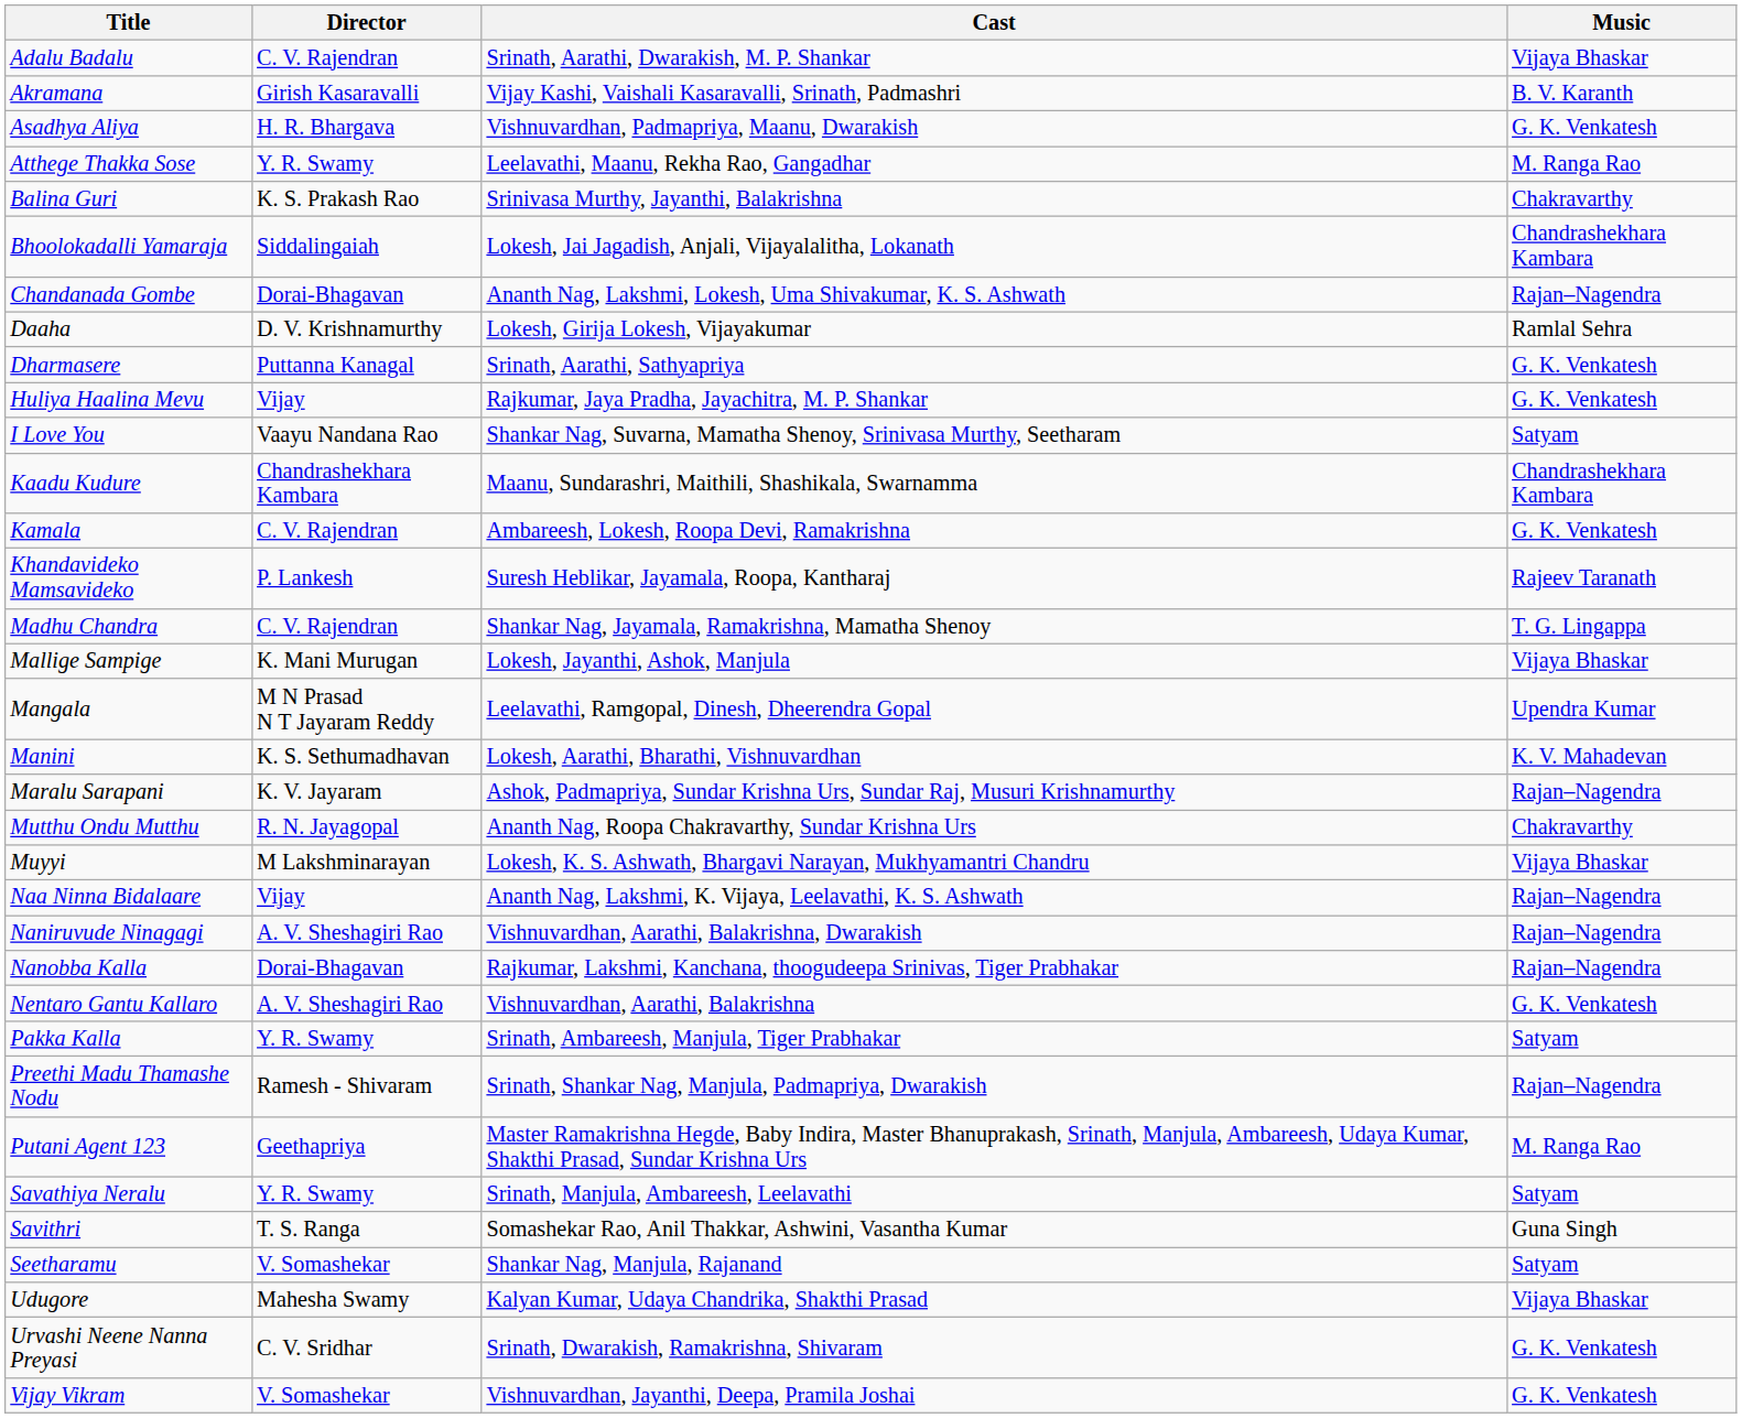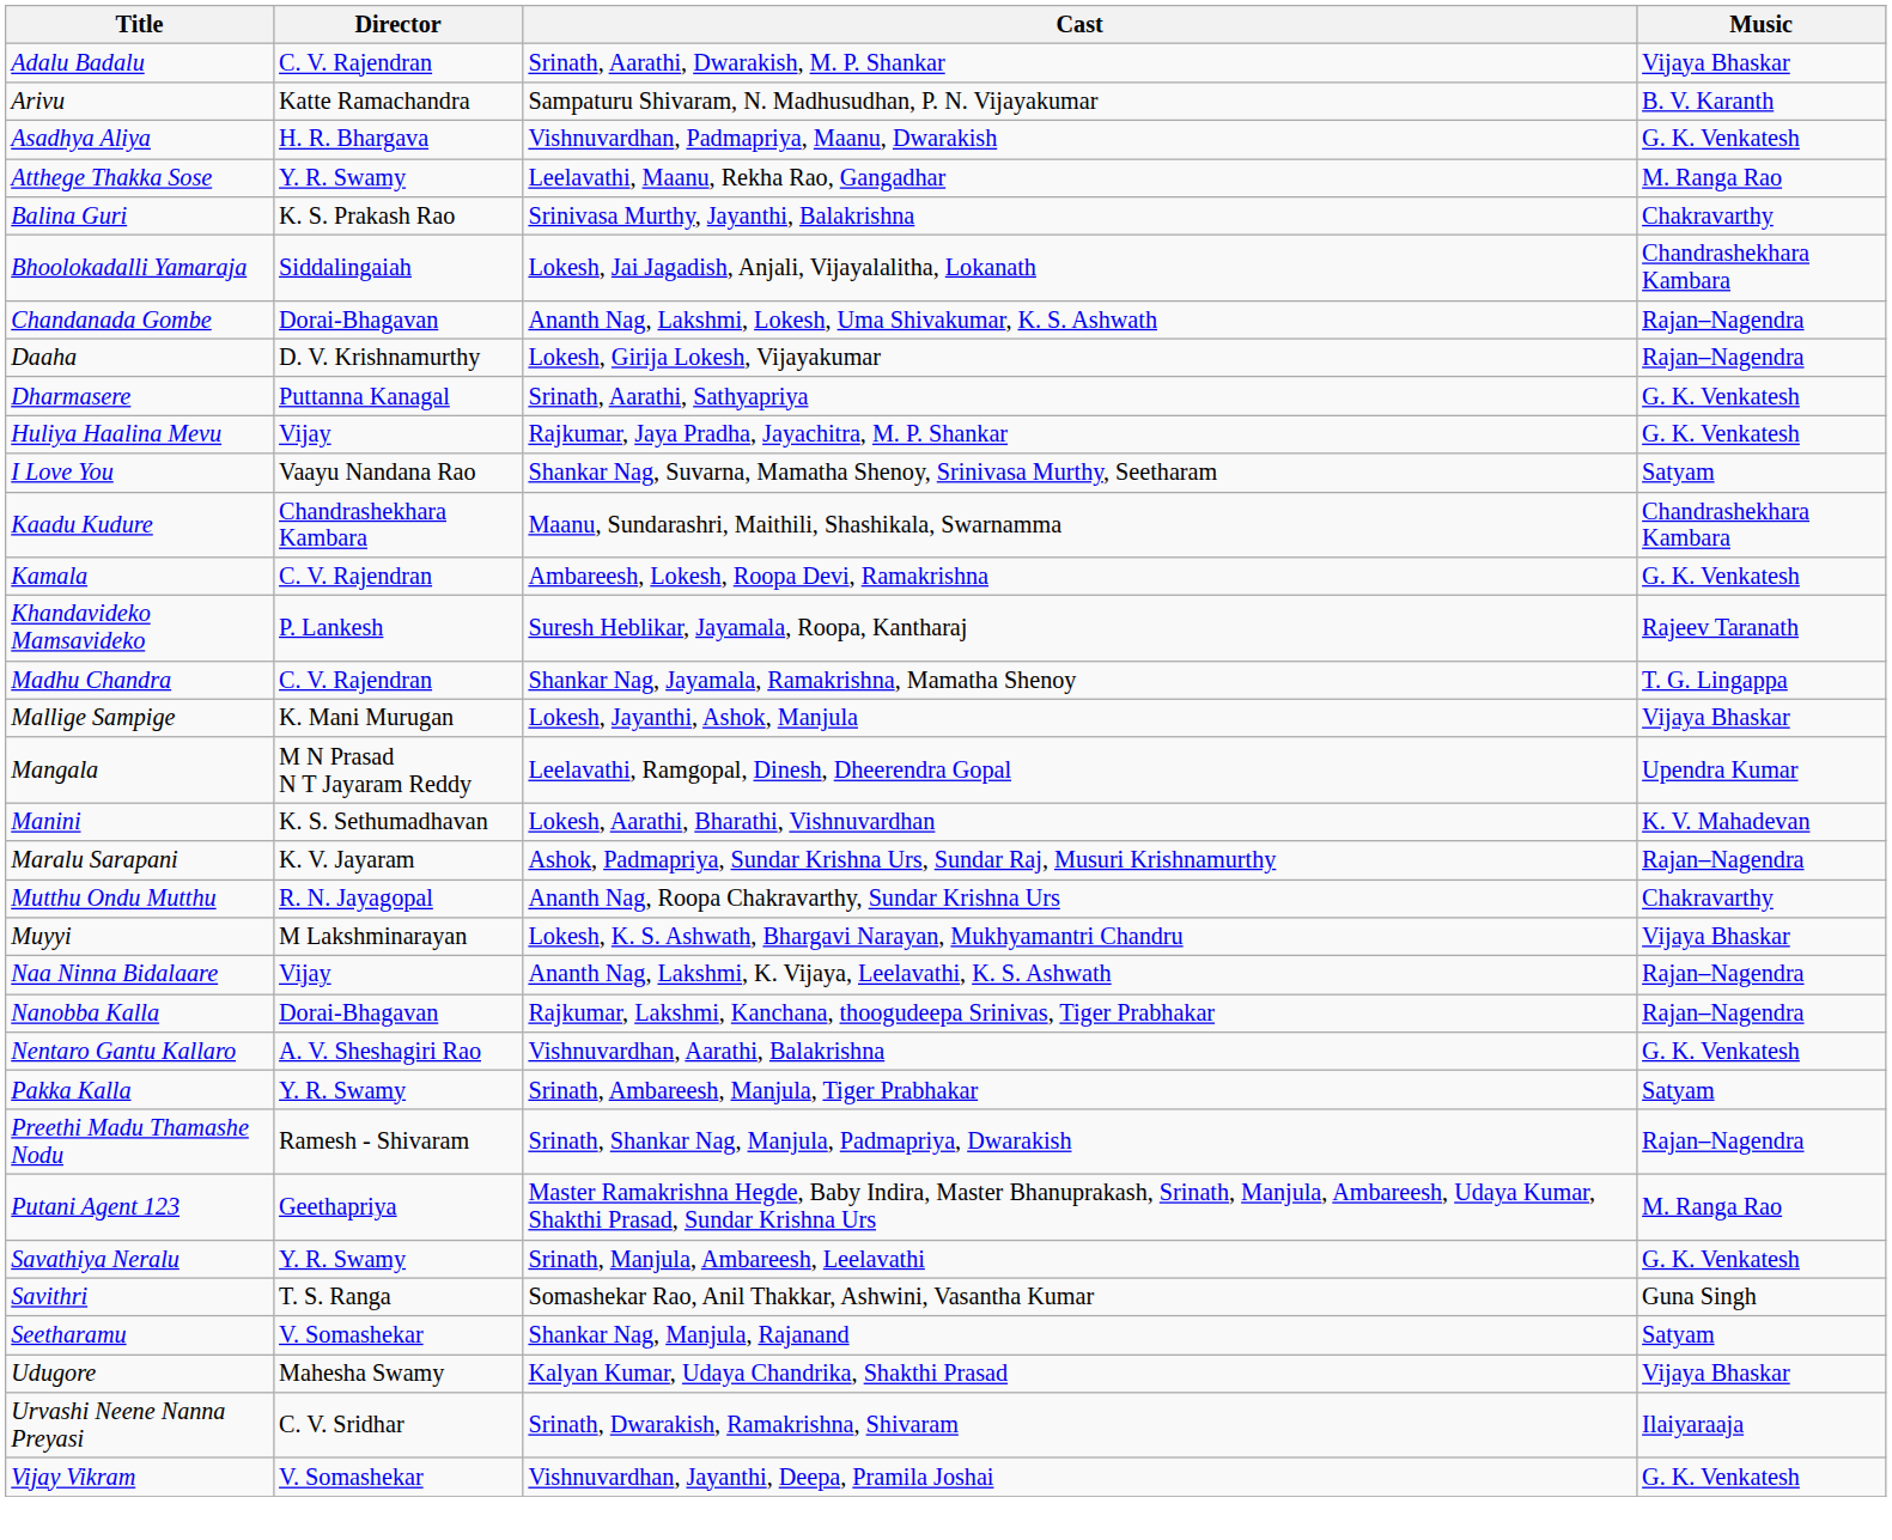 <table class="wikitable">
 <tr>
 <th>Title</th>
 <th>Director</th>
 <th>Cast</th>
 <th>Music</th>
 </tr>
 <tr>
 <td><em><a href='#'>Adalu Badalu</a></em></td>
 <td><a href='#'>C. V. Rajendran</a></td>
 <td><a href='#'>Srinath</a>, <a href='#'>Aarathi</a>, <a href='#'>Dwarakish</a>, <a href='#'>M. P. Shankar</a></td>
 <td><a href='#'>Vijaya Bhaskar</a></td>
 </tr>
 <tr>
-<td><em><a href='#'>Akramana</a></em></td>
-<td><a href='#'>Girish Kasaravalli</a></td>
-<td><a href='#'>Vijay Kashi</a>, <a href='#'>Vaishali Kasaravalli</a>, <a href='#'>Srinath</a>, Padmashri</td>
+<td><em>Arivu</em></td>
+<td>Katte Ramachandra</td>
+<td>Sampaturu Shivaram, N. Madhusudhan, P. N. Vijayakumar</td>
 <td><a href='#'>B. V. Karanth</a></td>
 </tr>
 <tr>
 <td><em><a href='#'>Asadhya Aliya</a></em></td>
 <td><a href='#'>H. R. Bhargava</a></td>
 <td><a href='#'>Vishnuvardhan</a>, <a href='#'>Padmapriya</a>, <a href='#'>Maanu</a>, <a href='#'>Dwarakish</a></td>
 <td><a href='#'>G. K. Venkatesh</a></td>
 </tr>
 <tr>
 <td><em><a href='#'>Atthege Thakka Sose</a></em></td>
 <td><a href='#'>Y. R. Swamy</a></td>
 <td><a href='#'>Leelavathi</a>, <a href='#'>Maanu</a>, Rekha Rao, <a href='#'>Gangadhar</a></td>
 <td><a href='#'>M. Ranga Rao</a></td>
 </tr>
 <tr>
 <td><em><a href='#'>Balina Guri</a></em></td>
 <td>K. S. Prakash Rao</td>
 <td><a href='#'>Srinivasa Murthy</a>, <a href='#'>Jayanthi</a>, <a href='#'>Balakrishna</a></td>
 <td><a href='#'>Chakravarthy</a></td>
 </tr>
 <tr>
 <td><em><a href='#'>Bhoolokadalli Yamaraja</a></em></td>
 <td><a href='#'>Siddalingaiah</a></td>
 <td><a href='#'>Lokesh</a>, <a href='#'>Jai Jagadish</a>, Anjali, Vijayalalitha, <a href='#'>Lokanath</a></td>
 <td><a href='#'>Chandrashekhara Kambara</a></td>
 </tr>
 <tr>
 <td><em><a href='#'>Chandanada Gombe</a></em></td>
 <td><a href='#'>Dorai-Bhagavan</a></td>
 <td><a href='#'>Ananth Nag</a>, <a href='#'>Lakshmi</a>, <a href='#'>Lokesh</a>, <a href='#'>Uma Shivakumar</a>, <a href='#'>K. S. Ashwath</a></td>
 <td><a href='#'>Rajan–Nagendra</a></td>
 </tr>
 <tr>
 <td><em>Daaha</em></td>
 <td>D. V. Krishnamurthy</td>
 <td><a href='#'>Lokesh</a>, <a href='#'>Girija Lokesh</a>, Vijayakumar</td>
-<td>Ramlal Sehra</td>
+<td><a href='#'>Rajan–Nagendra</a></td>
 </tr>
 <tr>
 <td><em><a href='#'>Dharmasere</a></em></td>
 <td><a href='#'>Puttanna Kanagal</a></td>
 <td><a href='#'>Srinath</a>, <a href='#'>Aarathi</a>, <a href='#'>Sathyapriya</a></td>
 <td><a href='#'>G. K. Venkatesh</a></td>
 </tr>
 <tr>
 <td><em><a href='#'>Huliya Haalina Mevu</a></em></td>
 <td><a href='#'>Vijay</a></td>
 <td><a href='#'>Rajkumar</a>, <a href='#'>Jaya Pradha</a>, <a href='#'>Jayachitra</a>, <a href='#'>M. P. Shankar</a></td>
 <td><a href='#'>G. K. Venkatesh</a></td>
 </tr>
 <tr>
 <td><em><a href='#'>I Love You</a></em></td>
 <td>Vaayu Nandana Rao</td>
 <td><a href='#'>Shankar Nag</a>, Suvarna, Mamatha Shenoy, <a href='#'>Srinivasa Murthy</a>, Seetharam</td>
 <td><a href='#'>Satyam</a></td>
 </tr>
 <tr>
 <td><em><a href='#'>Kaadu Kudure</a></em></td>
 <td><a href='#'>Chandrashekhara Kambara</a></td>
 <td><a href='#'>Maanu</a>, Sundarashri, Maithili, Shashikala, Swarnamma</td>
 <td><a href='#'>Chandrashekhara Kambara</a></td>
 </tr>
 <tr>
 <td><em><a href='#'>Kamala</a></em></td>
 <td><a href='#'>C. V. Rajendran</a></td>
 <td><a href='#'>Ambareesh</a>, <a href='#'>Lokesh</a>, <a href='#'>Roopa Devi</a>, <a href='#'>Ramakrishna</a></td>
 <td><a href='#'>G. K. Venkatesh</a></td>
 </tr>
 <tr>
 <td><em><a href='#'>Khandavideko Mamsavideko</a></em></td>
 <td><a href='#'>P. Lankesh</a></td>
 <td><a href='#'>Suresh Heblikar</a>, <a href='#'>Jayamala</a>, Roopa, Kantharaj</td>
 <td><a href='#'>Rajeev Taranath</a></td>
 </tr>
 <tr>
 <td><em><a href='#'>Madhu Chandra</a></em></td>
 <td><a href='#'>C. V. Rajendran</a></td>
 <td><a href='#'>Shankar Nag</a>, <a href='#'>Jayamala</a>, <a href='#'>Ramakrishna</a>, Mamatha Shenoy</td>
 <td><a href='#'>T. G. Lingappa</a></td>
 </tr>
 <tr>
 <td><em>Mallige Sampige</em></td>
 <td>K. Mani Murugan</td>
 <td><a href='#'>Lokesh</a>, <a href='#'>Jayanthi</a>, <a href='#'>Ashok</a>, <a href='#'>Manjula</a></td>
 <td><a href='#'>Vijaya Bhaskar</a></td>
 </tr>
 <tr>
 <td><em>Mangala</em></td>
 <td>M N Prasad <br> N T Jayaram Reddy</td>
 <td><a href='#'>Leelavathi</a>, Ramgopal, <a href='#'>Dinesh</a>, <a href='#'>Dheerendra Gopal</a></td>
 <td><a href='#'>Upendra Kumar</a></td>
 </tr>
 <tr>
 <td><em><a href='#'>Manini</a></em></td>
 <td>K. S. Sethumadhavan</td>
 <td><a href='#'>Lokesh</a>, <a href='#'>Aarathi</a>, <a href='#'>Bharathi</a>, <a href='#'>Vishnuvardhan</a></td>
 <td><a href='#'>K. V. Mahadevan</a></td>
 </tr>
 <tr>
 <td><em>Maralu Sarapani</em></td>
 <td>K. V. Jayaram</td>
 <td><a href='#'>Ashok</a>, <a href='#'>Padmapriya</a>, <a href='#'>Sundar Krishna Urs</a>, <a href='#'>Sundar Raj</a>, <a href='#'>Musuri Krishnamurthy</a></td>
 <td><a href='#'>Rajan–Nagendra</a></td>
 </tr>
 <tr>
 <td><em><a href='#'>Mutthu Ondu Mutthu</a></em></td>
 <td><a href='#'>R. N. Jayagopal</a></td>
 <td><a href='#'>Ananth Nag</a>, Roopa Chakravarthy, <a href='#'>Sundar Krishna Urs</a></td>
 <td><a href='#'>Chakravarthy</a></td>
 </tr>
 <tr>
 <td><em>Muyyi</em></td>
 <td>M Lakshminarayan</td>
 <td><a href='#'>Lokesh</a>, <a href='#'>K. S. Ashwath</a>, <a href='#'>Bhargavi Narayan</a>, <a href='#'>Mukhyamantri Chandru</a></td>
 <td><a href='#'>Vijaya Bhaskar</a></td>
 </tr>
 <tr>
 <td><em><a href='#'>Naa Ninna Bidalaare</a></em></td>
 <td><a href='#'>Vijay</a></td>
 <td><a href='#'>Ananth Nag</a>, <a href='#'>Lakshmi</a>, K. Vijaya, <a href='#'>Leelavathi</a>, <a href='#'>K. S. Ashwath</a></td>
 <td><a href='#'>Rajan–Nagendra</a></td>
 </tr>
 <tr>
-<td><em><a href='#'>Naniruvude Ninagagi</a></em></td>
-<td><a href='#'>A. V. Sheshagiri Rao</a></td>
-<td><a href='#'>Vishnuvardhan</a>, <a href='#'>Aarathi</a>, <a href='#'>Balakrishna</a>, <a href='#'>Dwarakish</a></td>
-<td><a href='#'>Rajan–Nagendra</a></td>
-</tr>
-<tr>
 <td><em><a href='#'>Nanobba Kalla</a></em></td>
 <td><a href='#'>Dorai-Bhagavan</a></td>
 <td><a href='#'>Rajkumar</a>, <a href='#'>Lakshmi</a>, <a href='#'>Kanchana</a>, <a href='#'>thoogudeepa Srinivas</a>, <a href='#'>Tiger Prabhakar</a></td>
 <td><a href='#'>Rajan–Nagendra</a></td>
 </tr>
 <tr>
 <td><em><a href='#'>Nentaro Gantu Kallaro</a></em></td>
 <td><a href='#'>A. V. Sheshagiri Rao</a></td>
 <td><a href='#'>Vishnuvardhan</a>, <a href='#'>Aarathi</a>, <a href='#'>Balakrishna</a></td>
 <td><a href='#'>G. K. Venkatesh</a></td>
 </tr>
 <tr>
 <td><em><a href='#'>Pakka Kalla</a></em></td>
 <td><a href='#'>Y. R. Swamy</a></td>
 <td><a href='#'>Srinath</a>, <a href='#'>Ambareesh</a>, <a href='#'>Manjula</a>, <a href='#'>Tiger Prabhakar</a></td>
 <td><a href='#'>Satyam</a></td>
 </tr>
 <tr>
 <td><em><a href='#'>Preethi Madu Thamashe Nodu</a></em></td>
 <td>Ramesh - Shivaram</td>
 <td><a href='#'>Srinath</a>, <a href='#'>Shankar Nag</a>, <a href='#'>Manjula</a>, <a href='#'>Padmapriya</a>, <a href='#'>Dwarakish</a></td>
 <td><a href='#'>Rajan–Nagendra</a></td>
 </tr>
 <tr>
 <td><em><a href='#'>Putani Agent 123</a></em></td>
 <td><a href='#'>Geethapriya</a></td>
 <td><a href='#'>Master Ramakrishna Hegde</a>, Baby Indira, Master Bhanuprakash, <a href='#'>Srinath</a>, <a href='#'>Manjula</a>, <a href='#'>Ambareesh</a>, <a href='#'>Udaya Kumar</a>, <a href='#'>Shakthi Prasad</a>, <a href='#'>Sundar Krishna Urs</a></td>
 <td><a href='#'>M. Ranga Rao</a></td>
 </tr>
 <tr>
 <td><em><a href='#'>Savathiya Neralu</a></em></td>
 <td><a href='#'>Y. R. Swamy</a></td>
 <td><a href='#'>Srinath</a>, <a href='#'>Manjula</a>, <a href='#'>Ambareesh</a>, <a href='#'>Leelavathi</a></td>
-<td><a href='#'>Satyam</a></td>
+<td><a href='#'>G. K. Venkatesh</a></td>
 </tr>
 <tr>
 <td><em><a href='#'>Savithri</a></em></td>
 <td>T. S. Ranga</td>
 <td>Somashekar Rao, Anil Thakkar, Ashwini, Vasantha Kumar</td>
 <td>Guna Singh</td>
 </tr>
 <tr>
 <td><em><a href='#'>Seetharamu</a></em></td>
 <td><a href='#'>V. Somashekar</a></td>
 <td><a href='#'>Shankar Nag</a>, <a href='#'>Manjula</a>, <a href='#'>Rajanand</a></td>
 <td><a href='#'>Satyam</a></td>
 </tr>
 <tr>
 <td><em>Udugore</em></td>
 <td>Mahesha Swamy</td>
 <td><a href='#'>Kalyan Kumar</a>, <a href='#'>Udaya Chandrika</a>, <a href='#'>Shakthi Prasad</a></td>
 <td><a href='#'>Vijaya Bhaskar</a></td>
 </tr>
 <tr>
 <td><em>Urvashi Neene Nanna Preyasi</em></td>
 <td>C. V. Sridhar</td>
 <td><a href='#'>Srinath</a>, <a href='#'>Dwarakish</a>, <a href='#'>Ramakrishna</a>, <a href='#'>Shivaram</a></td>
-<td><a href='#'>G. K. Venkatesh</a></td>
+<td><a href='#'>Ilaiyaraaja</a></td>
 </tr>
 <tr>
 <td><em><a href='#'>Vijay Vikram</a></em></td>
 <td><a href='#'>V. Somashekar</a></td>
 <td><a href='#'>Vishnuvardhan</a>, <a href='#'>Jayanthi</a>, <a href='#'>Deepa</a>, <a href='#'>Pramila Joshai</a></td>
 <td><a href='#'>G. K. Venkatesh</a></td>
 </tr>
 </table>
